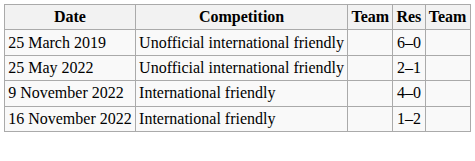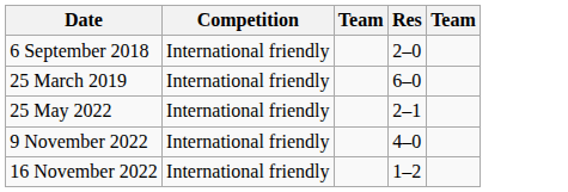 <table class="wikitable">
 <tr>
 <th>Date</th>
 <th>Competition</th>
 <th>Team</th>
 <th>Res</th>
 <th>Team</th>
 </tr>
 <tr>
+<td>6 September 2018</td>
+<td>International friendly</td>
+<td></td>
+<td align=center>2–0</td>
+<td></td>
+</tr>
+<tr>
 <td>25 March 2019</td>
-<td>Unofficial international friendly</td>
+<td>International friendly</td>
 <td></td>
 <td align=center>6–0</td>
 <td></td>
 </tr>
 <tr>
 <td>25 May 2022</td>
-<td>Unofficial international friendly</td>
+<td>International friendly</td>
 <td></td>
 <td align=center>2–1</td>
 <td></td>
 </tr>
 <tr>
 <td>9 November 2022</td>
 <td>International friendly</td>
 <td></td>
 <td align=center>4–0</td>
 <td></td>
 </tr>
 <tr>
 <td>16 November 2022</td>
 <td>International friendly</td>
 <td></td>
 <td align=center>1–2</td>
 <td></td>
 </tr>
 </table>
